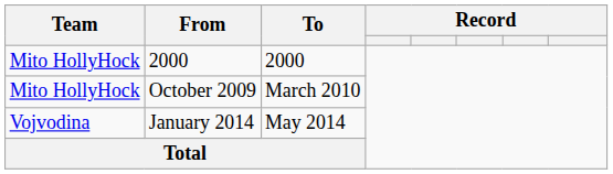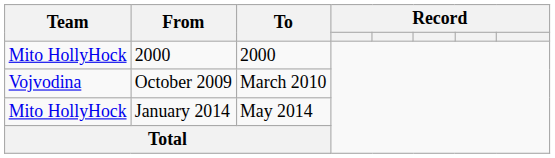 <table class="wikitable" style="text-align:center">
 <tr>
 <th rowspan="2">Team</th>
 <th rowspan="2">From</th>
 <th rowspan="2">To</th>
 <th colspan="5">Record</th>
 </tr>
 <tr>
 <th width="30"></th>
 <th width="30"></th>
 <th width="30"></th>
 <th width="30"></th>
 <th width="40"></th>
 </tr>
 <tr>
 <td align="left"><a href='#'>Mito HollyHock</a></td>
 <td align="left">2000</td>
 <td align="left">2000<br></td>
 </tr>
 <tr>
-<td align="left"><a href='#'>Mito HollyHock</a></td>
+<td align="left"><a href='#'>Vojvodina</a></td>
 <td align="left">October 2009</td>
 <td align="left">March 2010<br></td>
 </tr>
 <tr>
-<td align="left"><a href='#'>Vojvodina</a></td>
+<td align="left"><a href='#'>Mito HollyHock</a></td>
 <td align="left">January 2014</td>
 <td align="left">May 2014<br></td>
 </tr>
 <tr>
 <th colspan="3">Total<br></th>
 </tr>
 </table>
